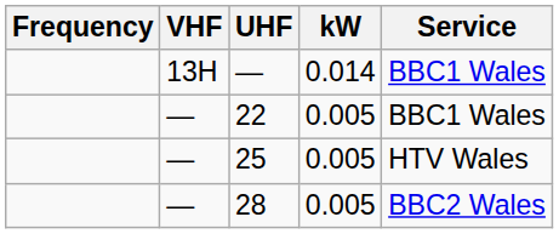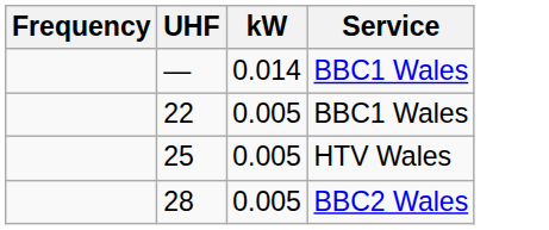 <table class="wikitable sortable">
 <tr>
 <th>Frequency</th>
-<th>VHF</th>
 <th>UHF</th>
 <th>kW</th>
 <th>Service</th>
 </tr>
 <tr>
 <td></td>
-<td>13H</td>
 <td>—</td>
 <td>0.014</td>
 <td><a href='#'>BBC1 Wales</a></td>
 </tr>
 <tr>
 <td></td>
-<td>—</td>
 <td>22</td>
 <td>0.005</td>
 <td>BBC1 Wales</td>
 </tr>
 <tr>
 <td></td>
-<td>—</td>
 <td>25</td>
 <td>0.005</td>
 <td>HTV Wales</td>
 </tr>
 <tr>
 <td></td>
-<td>—</td>
 <td>28</td>
 <td>0.005</td>
 <td><a href='#'>BBC2 Wales</a></td>
 </tr>
 </table>
